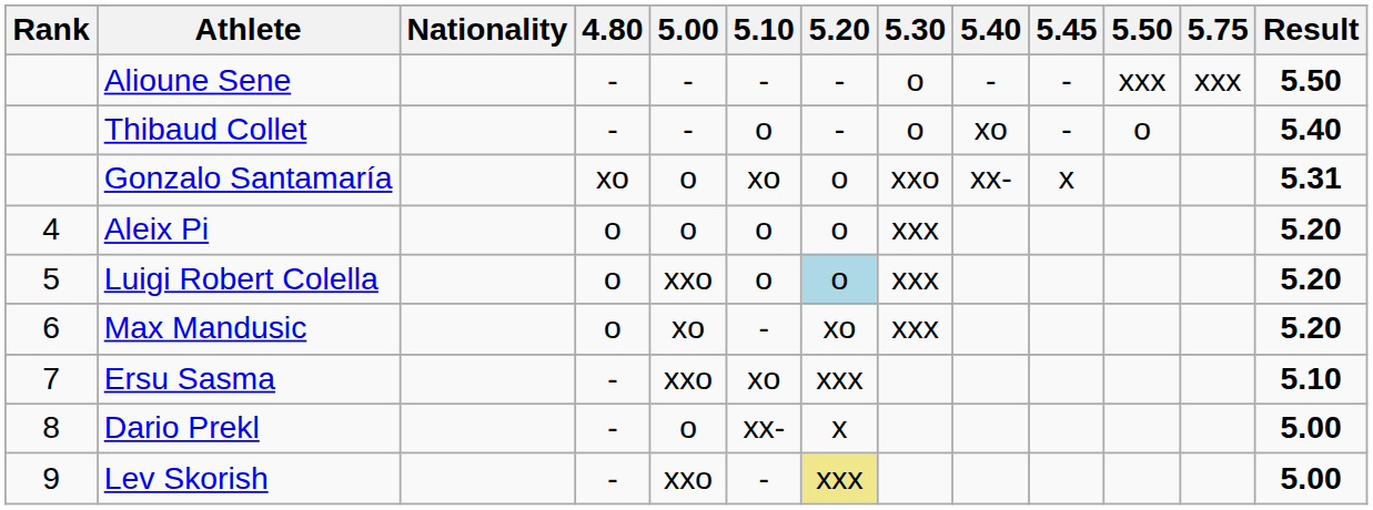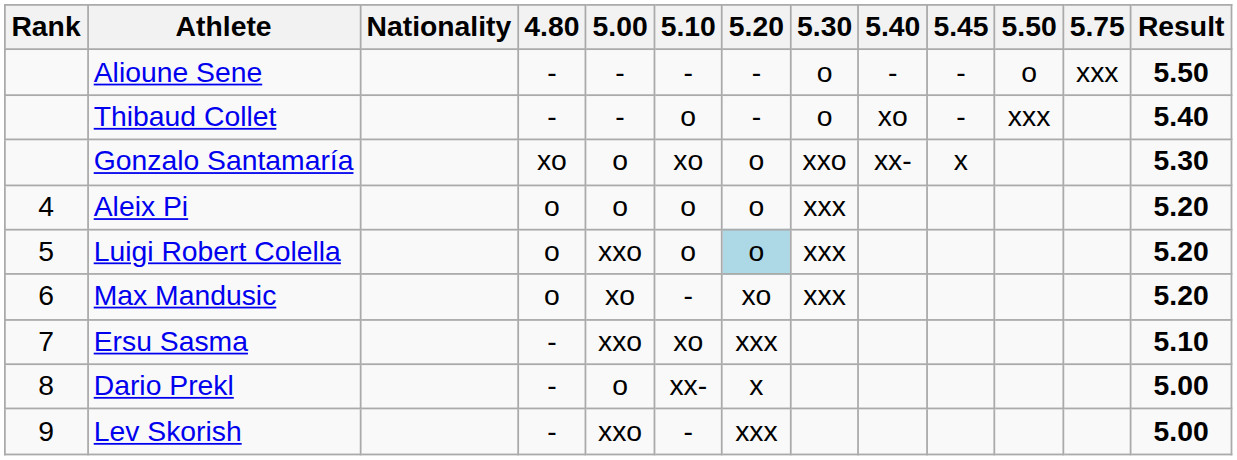 <table class="wikitable sortable" style="text-align:center">
 <tr>
 <th>Rank</th>
 <th>Athlete</th>
 <th>Nationality</th>
 <th>4.80</th>
 <th>5.00</th>
 <th>5.10</th>
 <th>5.20</th>
 <th>5.30</th>
 <th>5.40</th>
 <th>5.45</th>
 <th>5.50</th>
 <th>5.75</th>
 <th>Result</th>
 </tr>
 <tr>
 <td></td>
 <td align="left"><a href='#'>Alioune Sene</a></td>
 <td align="left"></td>
 <td>-</td>
 <td>-</td>
 <td>-</td>
 <td>-</td>
 <td>o</td>
 <td>-</td>
 <td>-</td>
-<td>xxx</td>
+<td>o</td>
 <td>xxx</td>
 <td><strong>5.50</strong></td>
 </tr>
 <tr>
 <td></td>
 <td align="left"><a href='#'>Thibaud Collet</a></td>
 <td align="left"></td>
 <td>-</td>
 <td>-</td>
 <td>o</td>
 <td>-</td>
 <td>o</td>
 <td>xo</td>
 <td>-</td>
-<td>o</td>
+<td>xxx</td>
 <td></td>
 <td><strong>5.40</strong></td>
 </tr>
 <tr>
 <td></td>
 <td align="left"><a href='#'>Gonzalo Santamaría</a></td>
 <td align="left"></td>
 <td>xo</td>
 <td>o</td>
 <td>xo</td>
 <td>o</td>
 <td>xxo</td>
 <td>xx-</td>
 <td>x</td>
 <td></td>
 <td></td>
-<td><strong>5.31</strong></td>
+<td><strong>5.30</strong></td>
 </tr>
 <tr>
 <td>4</td>
 <td align="left"><a href='#'>Aleix Pi</a></td>
 <td align="left"></td>
 <td>o</td>
 <td>o</td>
 <td>o</td>
 <td>o</td>
 <td>xxx</td>
 <td></td>
 <td></td>
 <td></td>
 <td></td>
 <td><strong>5.20</strong></td>
 </tr>
 <tr>
 <td>5</td>
 <td align="left"><a href='#'>Luigi Robert Colella</a></td>
 <td align="left"></td>
 <td>o</td>
 <td>xxo</td>
 <td>o</td>
 <td style="background: lightblue;">o</td>
 <td>xxx</td>
 <td></td>
 <td></td>
 <td></td>
 <td></td>
 <td><strong>5.20</strong></td>
 </tr>
 <tr>
 <td>6</td>
 <td align="left"><a href='#'>Max Mandusic</a></td>
 <td align="left"></td>
 <td>o</td>
 <td>xo</td>
 <td>-</td>
 <td>xo</td>
 <td>xxx</td>
 <td></td>
 <td></td>
 <td></td>
 <td></td>
 <td><strong>5.20</strong></td>
 </tr>
 <tr>
 <td>7</td>
 <td align="left"><a href='#'>Ersu Sasma</a></td>
 <td align="left"></td>
 <td>-</td>
 <td>xxo</td>
 <td>xo</td>
 <td>xxx</td>
 <td></td>
 <td></td>
 <td></td>
 <td></td>
 <td></td>
 <td><strong>5.10</strong></td>
 </tr>
 <tr>
 <td>8</td>
 <td align="left"><a href='#'>Dario Prekl</a></td>
 <td align="left"></td>
 <td>-</td>
 <td>o</td>
 <td>xx-</td>
 <td>x</td>
 <td></td>
 <td></td>
 <td></td>
 <td></td>
 <td></td>
 <td><strong>5.00</strong></td>
 </tr>
 <tr>
 <td>9</td>
 <td align="left"><a href='#'>Lev Skorish</a></td>
 <td align="left"></td>
 <td>-</td>
 <td>xxo</td>
 <td>-</td>
-<td style="background: khaki;">xxx</td>
+<td>xxx</td>
 <td></td>
 <td></td>
 <td></td>
 <td></td>
 <td></td>
 <td><strong>5.00</strong></td>
 </tr>
 </table>
